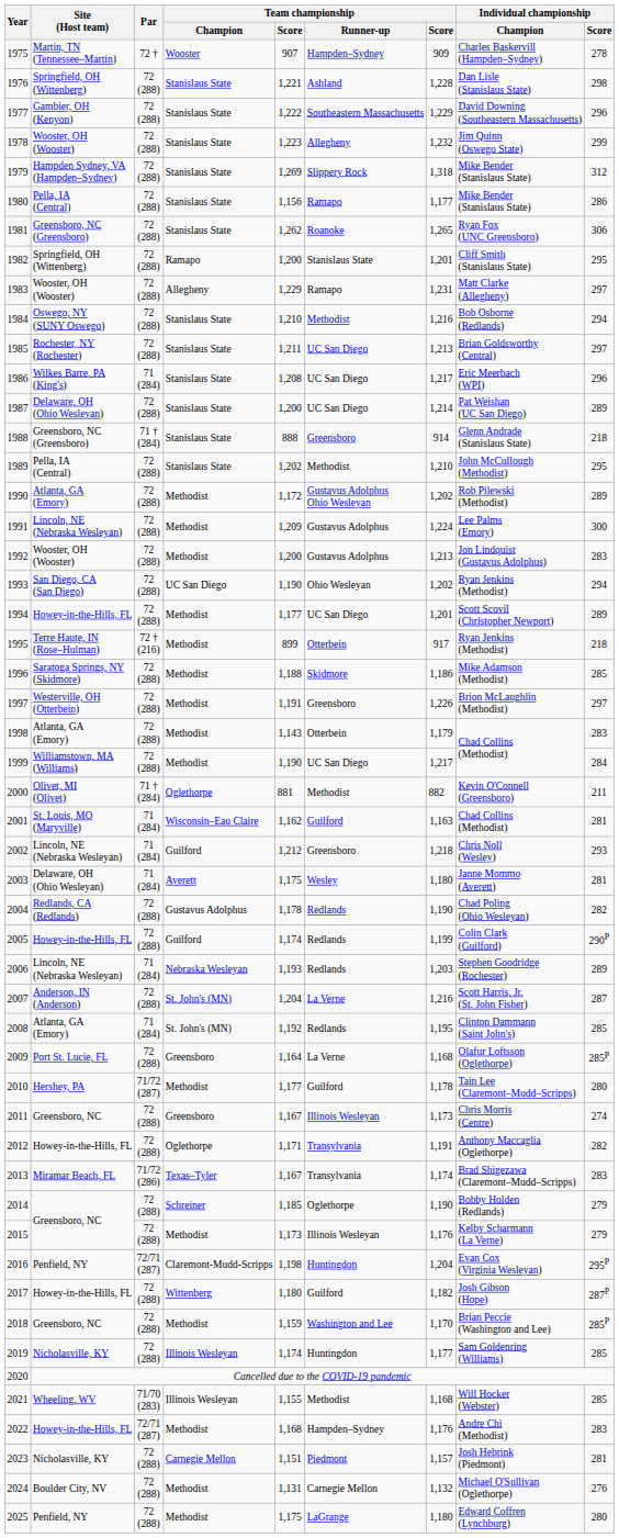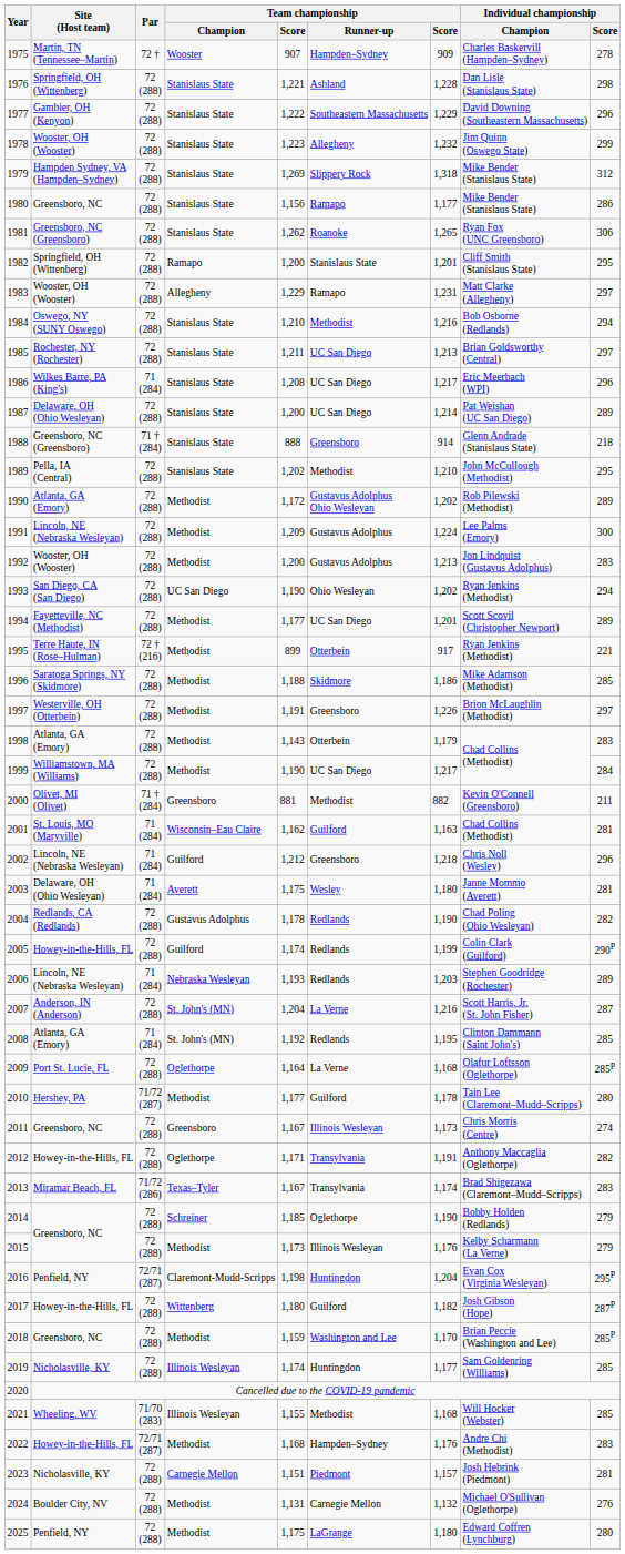 <table class="wikitable" style="font-size:90%;">
 <tr>
 <th rowspan="2">Year</th>
 <th rowspan="2">Site<br>(Host team)</th>
 <th rowspan="2">Par</th>
 <th colspan=4>Team championship</th>
 <th colspan=4>Individual championship</th>
 </tr>
 <tr>
 <th>Champion</th>
 <th>Score</th>
 <th>Runner-up</th>
 <th>Score</th>
 <th>Champion</th>
 <th>Score</th>
 </tr>
 <tr>
 <td align=center>1975</td>
 <td><a href='#'>Martin, TN</a><br>(<a href='#'>Tennessee–Martin</a>)</td>
 <td align=center>72 †</td>
 <td><a href='#'>Wooster</a></td>
 <td align=center>907</td>
 <td><a href='#'>Hampden–Sydney</a></td>
 <td align=center>909</td>
 <td><a href='#'>Charles Baskervill</a><br>(<a href='#'>Hampden–Sydney</a>)</td>
 <td align=center>278</td>
 </tr>
 <tr>
 <td align=center>1976</td>
 <td><a href='#'>Springfield, OH</a><br>(<a href='#'>Wittenberg</a>)</td>
 <td align=center>72<br>(288)</td>
 <td><a href='#'>Stanislaus State</a></td>
 <td align=center>1,221</td>
 <td><a href='#'>Ashland</a></td>
 <td align=center>1,228</td>
 <td><a href='#'>Dan Lisle</a><br>(<a href='#'>Stanislaus State</a>)</td>
 <td align=center>298</td>
 </tr>
 <tr>
 <td align=center>1977</td>
 <td><a href='#'>Gambier, OH</a><br>(<a href='#'>Kenyon</a>)</td>
 <td align=center>72<br>(288)</td>
 <td>Stanislaus State</td>
 <td align=center>1,222</td>
 <td><a href='#'>Southeastern Massachusetts</a></td>
 <td align=center>1,229</td>
 <td><a href='#'>David Downing</a><br>(<a href='#'>Southeastern Massachusetts</a>)</td>
 <td align=center>296</td>
 </tr>
 <tr>
 <td align=center>1978</td>
 <td><a href='#'>Wooster, OH</a><br>(<a href='#'>Wooster</a>)</td>
 <td align=center>72<br>(288)</td>
 <td>Stanislaus State</td>
 <td align=center>1,223</td>
 <td><a href='#'>Allegheny</a></td>
 <td align=center>1,232</td>
 <td><a href='#'>Jim Quinn</a><br>(<a href='#'>Oswego State</a>)</td>
 <td align=center>299</td>
 </tr>
 <tr>
 <td align=center>1979</td>
 <td><a href='#'>Hampden Sydney, VA</a><br>(<a href='#'>Hampden–Sydney</a>)</td>
 <td align=center>72<br>(288)</td>
 <td>Stanislaus State</td>
 <td align=center>1,269</td>
 <td><a href='#'>Slippery Rock</a></td>
 <td align=center>1,318</td>
 <td><a href='#'>Mike Bender</a><br>(Stanislaus State)</td>
 <td align=center>312</td>
 </tr>
 <tr>
 <td align=center>1980</td>
-<td><a href='#'>Pella, IA</a><br>(<a href='#'>Central</a>)</td>
+<td>Greensboro, NC</td>
 <td align=center>72<br>(288)</td>
 <td>Stanislaus State</td>
 <td align=center>1,156</td>
 <td><a href='#'>Ramapo</a></td>
 <td align=center>1,177</td>
 <td><a href='#'>Mike Bender</a><br>(Stanislaus State)</td>
 <td align=center>286</td>
 </tr>
 <tr>
 <td align=center>1981</td>
 <td><a href='#'>Greensboro, NC</a><br>(<a href='#'>Greensboro</a>)</td>
 <td align=center>72<br>(288)</td>
 <td>Stanislaus State</td>
 <td align=center>1,262</td>
 <td><a href='#'>Roanoke</a></td>
 <td align=center>1,265</td>
 <td><a href='#'>Ryan Fox</a><br>(<a href='#'>UNC Greensboro</a>)</td>
 <td align=center>306</td>
 </tr>
 <tr>
 <td align=center>1982</td>
 <td>Springfield, OH<br>(Wittenberg)</td>
 <td align=center>72<br>(288)</td>
 <td>Ramapo</td>
 <td align=center>1,200</td>
 <td>Stanislaus State</td>
 <td align=center>1,201</td>
 <td><a href='#'>Cliff Smith</a><br>(Stanislaus State)</td>
 <td align=center>295</td>
 </tr>
 <tr>
 <td align=center>1983</td>
 <td>Wooster, OH<br>(Wooster)</td>
 <td align=center>72<br>(288)</td>
 <td>Allegheny</td>
 <td align=center>1,229</td>
 <td>Ramapo</td>
 <td align=center>1,231</td>
 <td><a href='#'>Matt Clarke</a><br>(<a href='#'>Allegheny</a>)</td>
 <td align=center>297</td>
 </tr>
 <tr>
 <td align=center>1984</td>
 <td><a href='#'>Oswego, NY</a><br>(<a href='#'>SUNY Oswego</a>)</td>
 <td align=center>72<br>(288)</td>
 <td>Stanislaus State</td>
 <td align=center>1,210</td>
 <td><a href='#'>Methodist</a></td>
 <td align=center>1,216</td>
 <td><a href='#'>Bob Osborne</a><br>(<a href='#'>Redlands</a>)</td>
 <td align=center>294</td>
 </tr>
 <tr>
 <td align=center>1985</td>
 <td><a href='#'>Rochester, NY</a><br>(<a href='#'>Rochester</a>)</td>
 <td align=center>72<br>(288)</td>
 <td>Stanislaus State</td>
 <td align=center>1,211</td>
 <td><a href='#'>UC San Diego</a></td>
 <td align=center>1,213</td>
 <td><a href='#'>Brian Goldsworthy</a><br>(<a href='#'>Central</a>)</td>
 <td align=center>297</td>
 </tr>
 <tr>
 <td align=center>1986</td>
 <td><a href='#'>Wilkes Barre, PA</a><br>(<a href='#'>King's</a>)</td>
 <td align=center>71<br>(284)</td>
 <td>Stanislaus State</td>
 <td align=center>1,208</td>
 <td>UC San Diego</td>
 <td align=center>1,217</td>
 <td><a href='#'>Eric Meerbach</a><br>(<a href='#'>WPI</a>)</td>
 <td align=center>296</td>
 </tr>
 <tr>
 <td align=center>1987</td>
 <td><a href='#'>Delaware, OH</a><br>(<a href='#'>Ohio Wesleyan</a>)</td>
 <td align=center>72<br>(288)</td>
 <td>Stanislaus State</td>
 <td align=center>1,200</td>
 <td>UC San Diego</td>
 <td align=center>1,214</td>
 <td><a href='#'>Pat Weishan</a><br>(<a href='#'>UC San Diego</a>)</td>
 <td align=center>289</td>
 </tr>
 <tr>
 <td align=center>1988</td>
 <td>Greensboro, NC<br>(Greensboro)</td>
 <td align=center>71 †<br>(284)</td>
 <td>Stanislaus State</td>
 <td align=center>888</td>
 <td><a href='#'>Greensboro</a></td>
 <td align=center>914</td>
 <td><a href='#'>Glenn Andrade</a><br>(Stanislaus State)</td>
 <td align=center>218</td>
 </tr>
 <tr>
 <td align=center>1989</td>
 <td>Pella, IA<br>(Central)</td>
 <td align=center>72<br>(288)</td>
 <td>Stanislaus State</td>
 <td align=center>1,202</td>
 <td>Methodist</td>
 <td align=center>1,210</td>
 <td><a href='#'>John McCullough</a><br>(<a href='#'>Methodist</a>)</td>
 <td align=center>295</td>
 </tr>
 <tr>
 <td align=center>1990</td>
 <td><a href='#'>Atlanta, GA</a><br>(<a href='#'>Emory</a>)</td>
 <td align=center>72<br>(288)</td>
 <td>Methodist</td>
 <td align=center>1,172</td>
 <td><a href='#'>Gustavus Adolphus</a><br><a href='#'>Ohio Wesleyan</a></td>
 <td align=center>1,202</td>
 <td><a href='#'>Rob Pilewski</a><br>(Methodist)</td>
 <td align=center>289</td>
 </tr>
 <tr>
 <td align=center>1991</td>
 <td><a href='#'>Lincoln, NE</a><br>(<a href='#'>Nebraska Wesleyan</a>)</td>
 <td align=center>72<br>(288)</td>
 <td>Methodist</td>
 <td align=center>1,209</td>
 <td>Gustavus Adolphus</td>
 <td align=center>1,224</td>
 <td><a href='#'>Lee Palms</a><br>(<a href='#'>Emory</a>)</td>
 <td align=center>300</td>
 </tr>
 <tr>
 <td align=center>1992</td>
 <td>Wooster, OH<br>(Wooster)</td>
 <td align=center>72<br>(288)</td>
 <td>Methodist</td>
 <td align=center>1,200</td>
 <td>Gustavus Adolphus</td>
 <td align=center>1,213</td>
 <td><a href='#'>Jon Lindquist</a><br>(<a href='#'>Gustavus Adolphus</a>)</td>
 <td align=center>283</td>
 </tr>
 <tr>
 <td align=center>1993</td>
 <td><a href='#'>San Diego, CA</a><br>(<a href='#'>San Diego</a>)</td>
 <td align=center>72<br>(288)</td>
 <td>UC San Diego</td>
 <td align=center>1,190</td>
 <td>Ohio Wesleyan</td>
 <td align=center>1,202</td>
 <td><a href='#'>Ryan Jenkins</a><br>(Methodist)</td>
 <td align=center>294</td>
 </tr>
 <tr>
 <td align=center>1994</td>
-<td><a href='#'>Howey-in-the-Hills, FL</a></td>
+<td><a href='#'>Fayetteville, NC</a><br>(<a href='#'>Methodist</a>)</td>
 <td align=center>72<br>(288)</td>
 <td>Methodist</td>
 <td align=center>1,177</td>
 <td>UC San Diego</td>
 <td align=center>1,201</td>
 <td><a href='#'>Scott Scovil</a><br>(<a href='#'>Christopher Newport</a>)</td>
 <td align=center>289</td>
 </tr>
 <tr>
 <td align=center>1995</td>
 <td><a href='#'>Terre Haute, IN</a><br>(<a href='#'>Rose–Hulman</a>)</td>
 <td align=center>72 †<br>(216)</td>
 <td>Methodist</td>
 <td align=center>899</td>
 <td><a href='#'>Otterbein</a></td>
 <td align=center>917</td>
 <td><a href='#'>Ryan Jenkins</a><br>(Methodist)</td>
-<td align=center>218</td>
+<td align=center>221</td>
 </tr>
 <tr>
 <td align=center>1996</td>
 <td><a href='#'>Saratoga Springs, NY</a><br>(<a href='#'>Skidmore</a>)</td>
 <td align=center>72<br>(288)</td>
 <td>Methodist</td>
 <td align=center>1,188</td>
 <td><a href='#'>Skidmore</a></td>
 <td align=center>1,186</td>
 <td><a href='#'>Mike Adamson</a><br>(Methodist)</td>
 <td align=center>285</td>
 </tr>
 <tr>
 <td align=center>1997</td>
 <td><a href='#'>Westerville, OH</a><br>(<a href='#'>Otterbein</a>)</td>
 <td align=center>72<br>(288)</td>
 <td>Methodist</td>
 <td align=center>1,191</td>
 <td>Greensboro</td>
 <td align=center>1,226</td>
 <td><a href='#'>Brion McLaughlin</a><br>(Methodist)</td>
 <td align=center>297</td>
 </tr>
 <tr>
 <td align=center>1998</td>
 <td>Atlanta, GA<br>(Emory)</td>
 <td align=center>72<br>(288)</td>
 <td>Methodist</td>
 <td align=center>1,143</td>
 <td>Otterbein</td>
 <td align=center>1,179</td>
 <td rowspan="2"><a href='#'>Chad Collins</a><br>(Methodist)</td>
 <td align=center>283</td>
 </tr>
 <tr>
 <td align=center>1999</td>
 <td><a href='#'>Williamstown, MA</a><br>(<a href='#'>Williams</a>)</td>
 <td align=center>72<br>(288)</td>
 <td>Methodist</td>
 <td align=center>1,190</td>
 <td>UC San Diego</td>
 <td align=center>1,217</td>
 <td align=center>284</td>
 </tr>
 <tr>
 <td align=center>2000</td>
 <td><a href='#'>Olivet, MI</a><br>(<a href='#'>Olivet</a>)</td>
 <td align=center>71 †<br>(284)</td>
-<td><a href='#'>Oglethorpe</a></td>
+<td>Greensboro</td>
 <td>881</td>
 <td>Methodist</td>
 <td>882</td>
 <td><a href='#'>Kevin O'Connell</a><br>(<a href='#'>Greensboro</a>)</td>
 <td align=center>211</td>
 </tr>
 <tr>
 <td align=center>2001</td>
 <td><a href='#'>St. Louis, MO</a><br>(<a href='#'>Maryville</a>)</td>
 <td align=center>71<br>(284)</td>
 <td><a href='#'>Wisconsin–Eau Claire</a></td>
 <td align=center>1,162</td>
 <td><a href='#'>Guilford</a></td>
 <td align=center>1,163</td>
 <td><a href='#'>Chad Collins</a><br>(Methodist)</td>
 <td align=center>281</td>
 </tr>
 <tr>
 <td align=center>2002</td>
 <td>Lincoln, NE<br>(Nebraska Wesleyan)</td>
 <td align=center>71<br>(284)</td>
 <td>Guilford</td>
 <td align=center>1,212</td>
 <td>Greensboro</td>
 <td align=center>1,218</td>
 <td><a href='#'>Chris Noll</a><br>(<a href='#'>Wesley</a>)</td>
-<td align=center>293</td>
+<td align=center>296</td>
 </tr>
 <tr>
 <td align=center>2003</td>
 <td>Delaware, OH<br>(Ohio Wesleyan)</td>
 <td align=center>71<br>(284)</td>
 <td><a href='#'>Averett</a></td>
 <td align=center>1,175</td>
 <td><a href='#'>Wesley</a></td>
 <td align=center>1,180</td>
 <td><a href='#'>Janne Mommo</a><br>(<a href='#'>Averett</a>)</td>
 <td align=center>281</td>
 </tr>
 <tr>
 <td align=center>2004</td>
 <td><a href='#'>Redlands, CA</a><br>(<a href='#'>Redlands</a>)</td>
 <td align=center>72<br>(288)</td>
 <td>Gustavus Adolphus</td>
 <td align=center>1,178</td>
 <td><a href='#'>Redlands</a></td>
 <td align=center>1,190</td>
 <td><a href='#'>Chad Poling</a><br>(<a href='#'>Ohio Wesleyan</a>)</td>
 <td align=center>282</td>
 </tr>
 <tr>
 <td align=center>2005</td>
 <td><a href='#'>Howey-in-the-Hills, FL</a></td>
 <td align=center>72<br>(288)</td>
 <td>Guilford</td>
 <td align=center>1,174</td>
 <td>Redlands</td>
 <td align=center>1,199</td>
 <td><a href='#'>Colin Clark</a><br>(<a href='#'>Guilford</a>)</td>
 <td align=center>290<sup>P</sup></td>
 </tr>
 <tr>
 <td align=center>2006</td>
 <td>Lincoln, NE<br>(Nebraska Wesleyan)</td>
 <td align=center>71<br>(284)</td>
 <td><a href='#'>Nebraska Wesleyan</a></td>
 <td align=center>1,193</td>
 <td>Redlands</td>
 <td align=center>1,203</td>
 <td><a href='#'>Stephen Goodridge</a><br>(<a href='#'>Rochester</a>)</td>
 <td align=center>289</td>
 </tr>
 <tr>
 <td align=center>2007</td>
 <td><a href='#'>Anderson, IN</a><br>(<a href='#'>Anderson</a>)</td>
 <td align=center>72<br>(288)</td>
 <td><a href='#'>St. John's (MN)</a></td>
 <td align=center>1,204</td>
 <td><a href='#'>La Verne</a></td>
 <td align=center>1,216</td>
 <td><a href='#'>Scott Harris, Jr.</a><br>(<a href='#'>St. John Fisher</a>)</td>
 <td align=center>287</td>
 </tr>
 <tr>
 <td align=center>2008</td>
 <td>Atlanta, GA<br>(Emory)</td>
 <td align=center>71<br>(284)</td>
 <td>St. John's (MN)</td>
 <td align=center>1,192</td>
 <td>Redlands</td>
 <td align=center>1,195</td>
 <td><a href='#'>Clinton Dammann</a><br>(<a href='#'>Saint John's</a>)</td>
 <td align=center>285</td>
 </tr>
 <tr>
 <td align=center>2009</td>
 <td><a href='#'>Port St. Lucie, FL</a></td>
 <td align=center>72<br>(288)</td>
-<td>Greensboro</td>
+<td><a href='#'>Oglethorpe</a></td>
 <td align=center>1,164</td>
 <td>La Verne</td>
 <td align=center>1,168</td>
 <td><a href='#'>Olafur Loftsson</a><br>(<a href='#'>Oglethorpe</a>)</td>
 <td align=center>285<sup>P</sup></td>
 </tr>
 <tr>
 <td align=center>2010</td>
 <td><a href='#'>Hershey, PA</a></td>
 <td align=center>71/72<br>(287)</td>
 <td>Methodist</td>
 <td align=center>1,177</td>
 <td>Guilford</td>
 <td align=center>1,178</td>
 <td><a href='#'>Tain Lee</a><br>(<a href='#'>Claremont–Mudd–Scripps</a>)</td>
 <td align=center>280</td>
 </tr>
 <tr>
 <td align=center>2011</td>
 <td>Greensboro, NC</td>
 <td align=center>72<br>(288)</td>
 <td>Greensboro</td>
 <td align=center>1,167</td>
 <td><a href='#'>Illinois Wesleyan</a></td>
 <td align=center>1,173</td>
 <td><a href='#'>Chris Morris</a><br>(<a href='#'>Centre</a>)</td>
 <td align=center>274</td>
 </tr>
 <tr>
 <td align=center>2012</td>
 <td>Howey-in-the-Hills, FL</td>
 <td align=center>72<br>(288)</td>
 <td>Oglethorpe</td>
 <td align=center>1,171</td>
 <td><a href='#'>Transylvania</a></td>
 <td align=center>1,191</td>
 <td><a href='#'>Anthony Maccaglia</a><br>(Oglethorpe)</td>
 <td align=center>282</td>
 </tr>
 <tr>
 <td align=center>2013</td>
 <td><a href='#'>Miramar Beach, FL</a></td>
 <td align=center>71/72<br>(286)</td>
 <td><a href='#'>Texas–Tyler</a></td>
 <td align=center>1,167</td>
 <td>Transylvania</td>
 <td align=center>1,174</td>
 <td><a href='#'>Brad Shigezawa</a><br>(Claremont–Mudd–Scripps)</td>
 <td align=center>283</td>
 </tr>
 <tr>
 <td align=center>2014</td>
 <td rowspan="2">Greensboro, NC</td>
 <td align=center>72<br>(288)</td>
 <td><a href='#'>Schreiner</a></td>
 <td align=center>1,185</td>
 <td>Oglethorpe</td>
 <td align=center>1,190</td>
 <td><a href='#'>Bobby Holden</a><br>(Redlands)</td>
 <td align=center>279</td>
 </tr>
 <tr>
 <td align=center>2015</td>
 <td align=center>72<br>(288)</td>
 <td>Methodist</td>
 <td align=center>1,173</td>
 <td>Illinois Wesleyan</td>
 <td align=center>1,176</td>
 <td><a href='#'>Kelby Scharmann</a><br>(<a href='#'>La Verne</a>)</td>
 <td align=center>279</td>
 </tr>
 <tr>
 <td align=center>2016</td>
 <td>Penfield, NY</td>
 <td align=center>72/71<br>(287)</td>
 <td>Claremont-Mudd-Scripps</td>
 <td align=center>1,198</td>
 <td><a href='#'>Huntingdon</a></td>
 <td align=center>1,204</td>
 <td><a href='#'>Evan Cox</a><br>(<a href='#'>Virginia Wesleyan</a>)</td>
 <td align=center>295<sup>P</sup></td>
 </tr>
 <tr>
 <td align=center>2017</td>
 <td>Howey-in-the-Hills, FL</td>
 <td align=center>72<br>(288)</td>
 <td><a href='#'>Wittenberg</a></td>
 <td align=center>1,180</td>
 <td>Guilford</td>
 <td align=center>1,182</td>
 <td><a href='#'>Josh Gibson</a><br>(<a href='#'>Hope</a>)</td>
 <td align=center>287<sup>P</sup></td>
 </tr>
 <tr>
 <td align=center>2018</td>
 <td>Greensboro, NC</td>
 <td align=center>72<br>(288)</td>
 <td>Methodist</td>
 <td align=center>1,159</td>
 <td><a href='#'>Washington and Lee</a></td>
 <td align=center>1,170</td>
 <td><a href='#'>Brian Peccie</a><br>(Washington and Lee)</td>
 <td align=center>285<sup>P</sup></td>
 </tr>
 <tr>
 <td align=center>2019</td>
 <td><a href='#'>Nicholasville, KY</a></td>
 <td align=center>72<br>(288)</td>
 <td><a href='#'>Illinois Wesleyan</a></td>
 <td align=center>1,174</td>
 <td>Huntingdon</td>
 <td align=center>1,177</td>
 <td><a href='#'>Sam Goldenring</a><br>(<a href='#'>Williams</a>)</td>
 <td align=center>285</td>
 </tr>
 <tr>
 <td align=center>2020</td>
 <td colspan=8 align=center><em>Cancelled due to the <a href='#'>COVID-19 pandemic</a></em></td>
 </tr>
 <tr>
 <td align=center>2021</td>
 <td><a href='#'>Wheeling, WV</a></td>
 <td align=center>71/70<br>(283)</td>
 <td>Illinois Wesleyan</td>
 <td align=center>1,155</td>
 <td>Methodist</td>
 <td align=center>1,168</td>
 <td><a href='#'>Will Hocker</a><br>(<a href='#'>Webster</a>)</td>
 <td align=center>285</td>
 </tr>
 <tr>
 <td align=center>2022</td>
 <td><a href='#'>Howey-in-the-Hills, FL</a></td>
 <td align=center>72/71<br>(287)</td>
 <td>Methodist</td>
 <td align=center>1,168</td>
 <td>Hampden–Sydney</td>
 <td align=center>1,176</td>
 <td><a href='#'>Andre Chi</a><br>(Methodist)</td>
 <td align=center>283</td>
 </tr>
 <tr>
 <td align=center>2023</td>
 <td>Nicholasville, KY</td>
 <td align=center>72<br>(288)</td>
 <td><a href='#'>Carnegie Mellon</a></td>
 <td align=center>1,151</td>
 <td><a href='#'>Piedmont</a></td>
 <td align=center>1,157</td>
 <td><a href='#'>Josh Hebrink</a><br>(Piedmont)</td>
 <td align=center>281</td>
 </tr>
 <tr>
 <td align=center>2024</td>
 <td>Boulder City, NV</td>
 <td align=center>72<br>(288)</td>
 <td>Methodist</td>
 <td align=center>1,131</td>
 <td>Carnegie Mellon</td>
 <td align=center>1,132</td>
 <td><a href='#'>Michael O'Sullivan</a><br>(Oglethorpe)</td>
 <td align=center>276</td>
 </tr>
 <tr>
 <td align=center>2025</td>
 <td>Penfield, NY</td>
 <td align=center>72<br>(288)</td>
 <td>Methodist</td>
 <td align=center>1,175</td>
 <td><a href='#'>LaGrange</a></td>
 <td align=center>1,180</td>
 <td><a href='#'>Edward Coffren</a><br>(<a href='#'>Lynchburg</a>)</td>
 <td align=center>280</td>
 </tr>
 </table>
